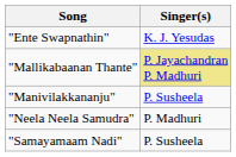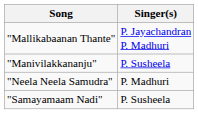 <table class="wikitable" style="font-size:95%;">
 <tr>
 <th>Song</th>
 <th>Singer(s)</th>
 </tr>
 <tr>
-<td>"Ente Swapnathin"</td>
-<td><a href='#'>K. J. Yesudas</a></td>
-</tr>
-<tr>
 <td>"Mallikabaanan Thante"</td>
-<td style="background: khaki;"><a href='#'>P. Jayachandran</a><br><a href='#'>P. Madhuri</a></td>
+<td><a href='#'>P. Jayachandran</a><br><a href='#'>P. Madhuri</a></td>
 </tr>
 <tr>
 <td>"Manivilakkananju"</td>
 <td><a href='#'>P. Susheela</a></td>
 </tr>
 <tr>
 <td>"Neela Neela Samudra"</td>
 <td>P. Madhuri</td>
 </tr>
 <tr>
 <td>"Samayamaam Nadi"</td>
 <td>P. Susheela</td>
 </tr>
 </table>
